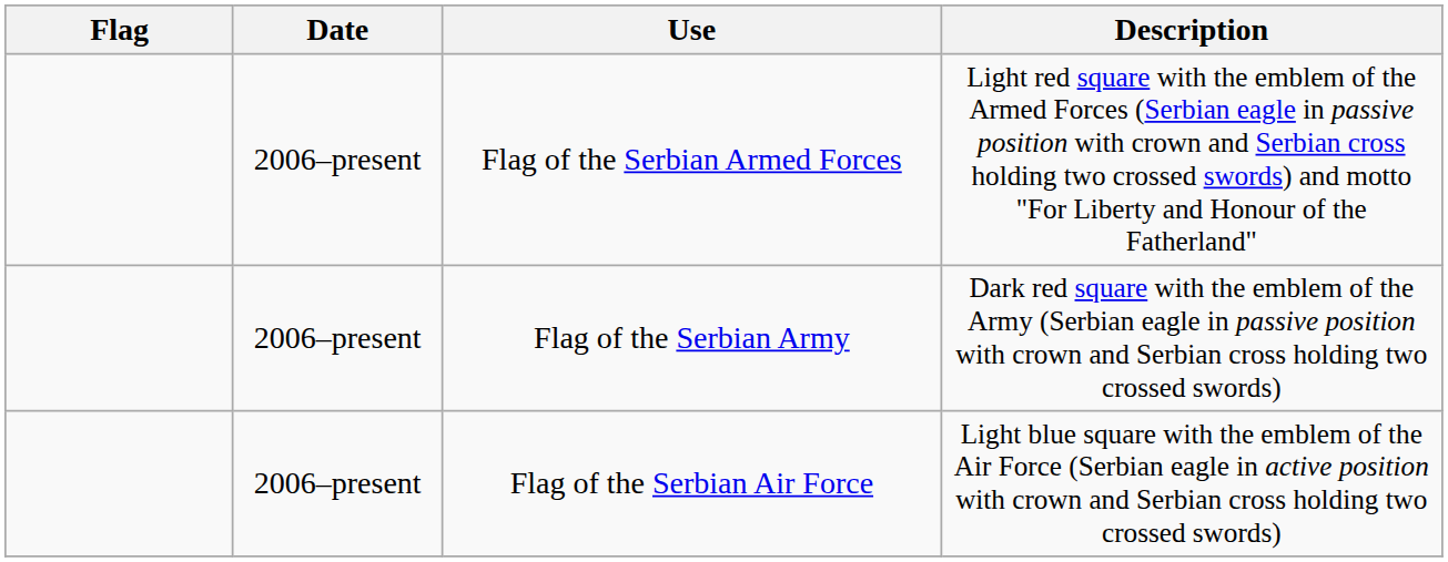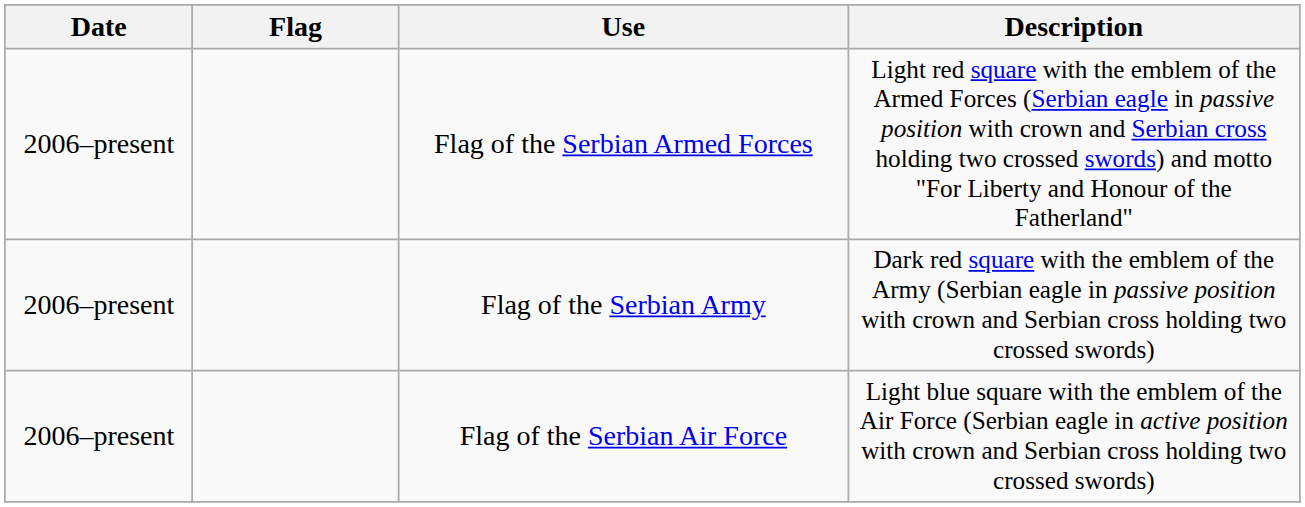 <table class="wikitable" style="text-align:center">
 <tr>
+<th style="width:100px;">Date</th>
 <th style="width:110px;">Flag</th>
-<th style="width:100px;">Date</th>
 <th style="width:250px;">Use</th>
 <th style="width:250px;">Description</th>
 </tr>
 <tr>
+<td>2006–present</td>
 <td></td>
-<td>2006–present</td>
 <td>Flag of the <a href='#'>Serbian Armed Forces</a></td>
 <td style=font-size:90%;>Light red <a href='#'>square</a> with the emblem of the Armed Forces (<a href='#'>Serbian eagle</a> in <em>passive position</em> with crown and <a href='#'>Serbian cross</a> holding two crossed <a href='#'>swords</a>) and motto "For Liberty and Honour of the Fatherland"</td>
 </tr>
 <tr>
+<td>2006–present</td>
 <td></td>
-<td>2006–present</td>
 <td>Flag of the <a href='#'>Serbian Army</a></td>
 <td style=font-size:90%;>Dark red <a href='#'>square</a> with the emblem of the Army (Serbian eagle in <em>passive position</em> with  crown and Serbian cross holding two crossed swords)</td>
 </tr>
 <tr>
+<td>2006–present</td>
 <td></td>
-<td>2006–present</td>
 <td>Flag of the <a href='#'>Serbian Air Force</a></td>
 <td style=font-size:90%;>Light blue square with the emblem of the Air Force (Serbian eagle in <em>active position</em> with crown and Serbian cross holding two crossed swords)</td>
 </tr>
 </table>
